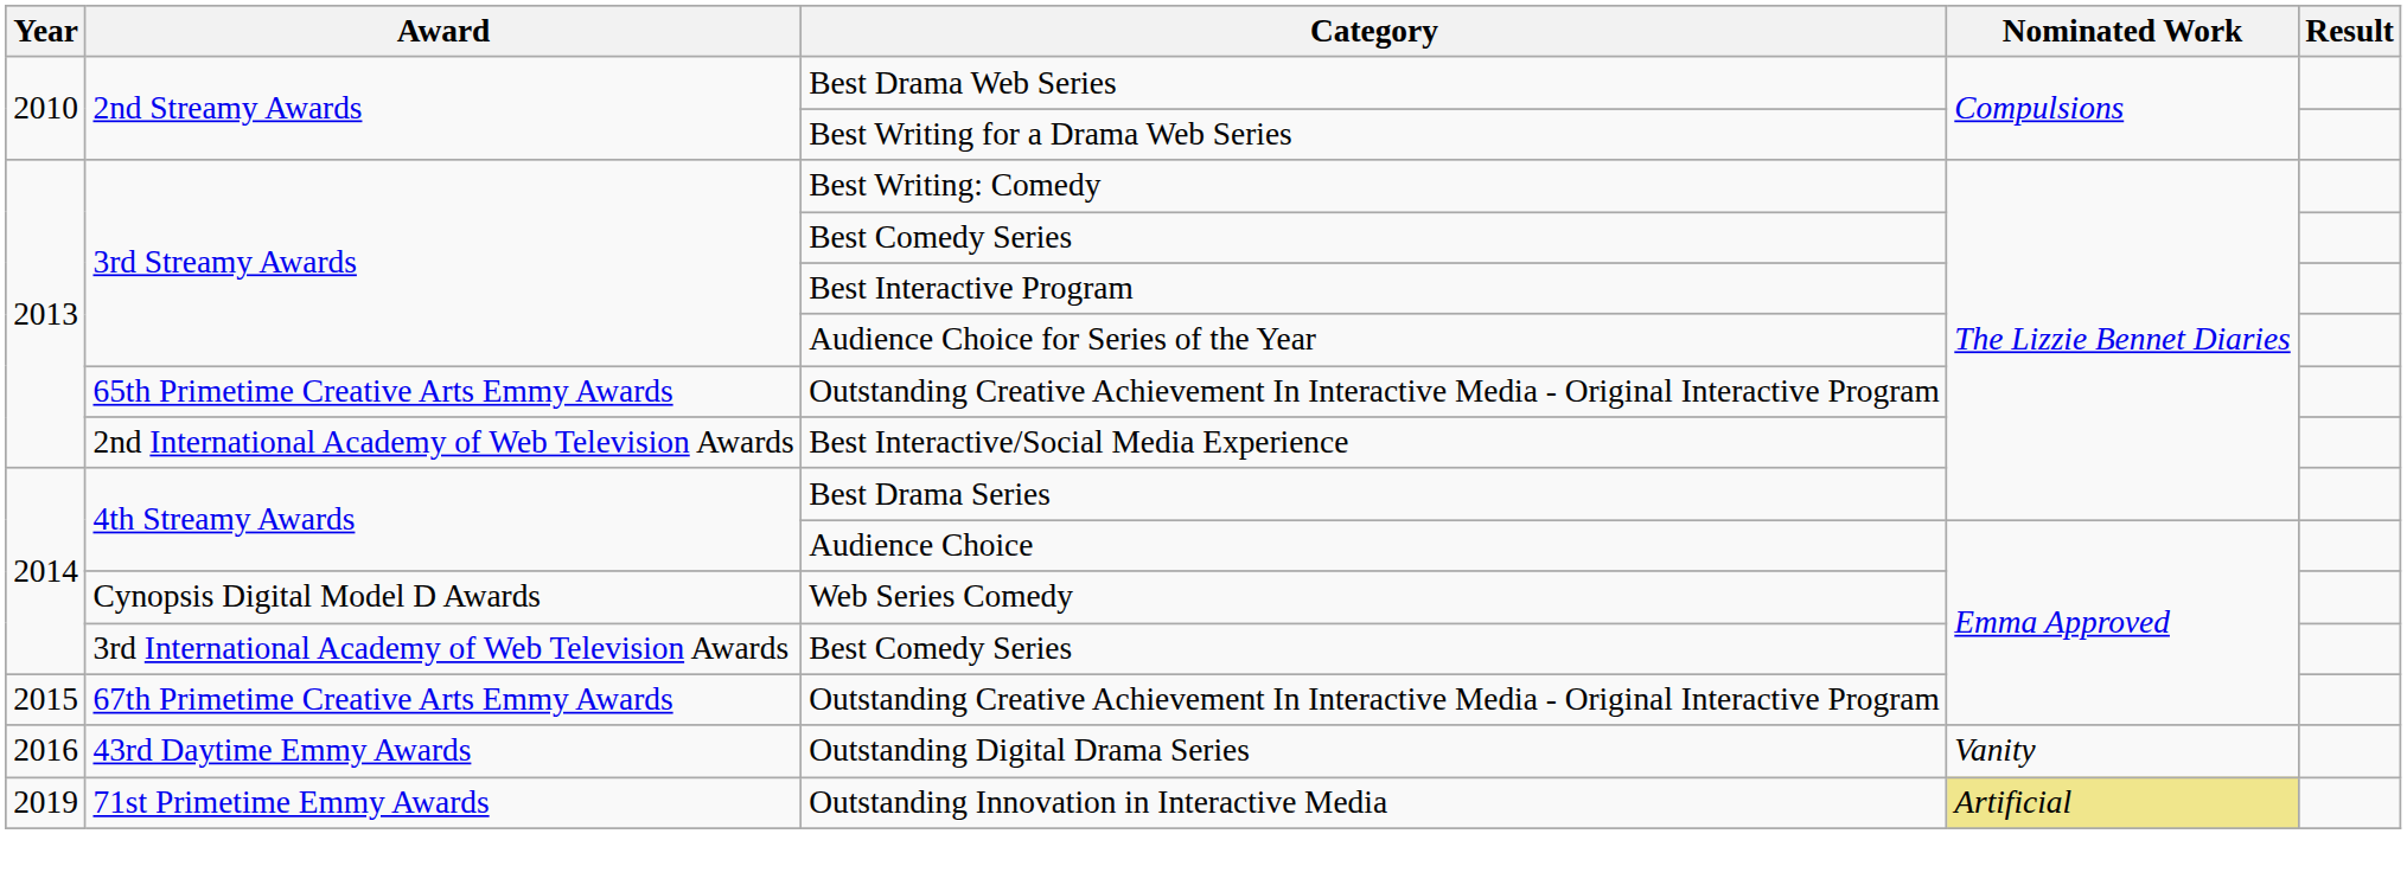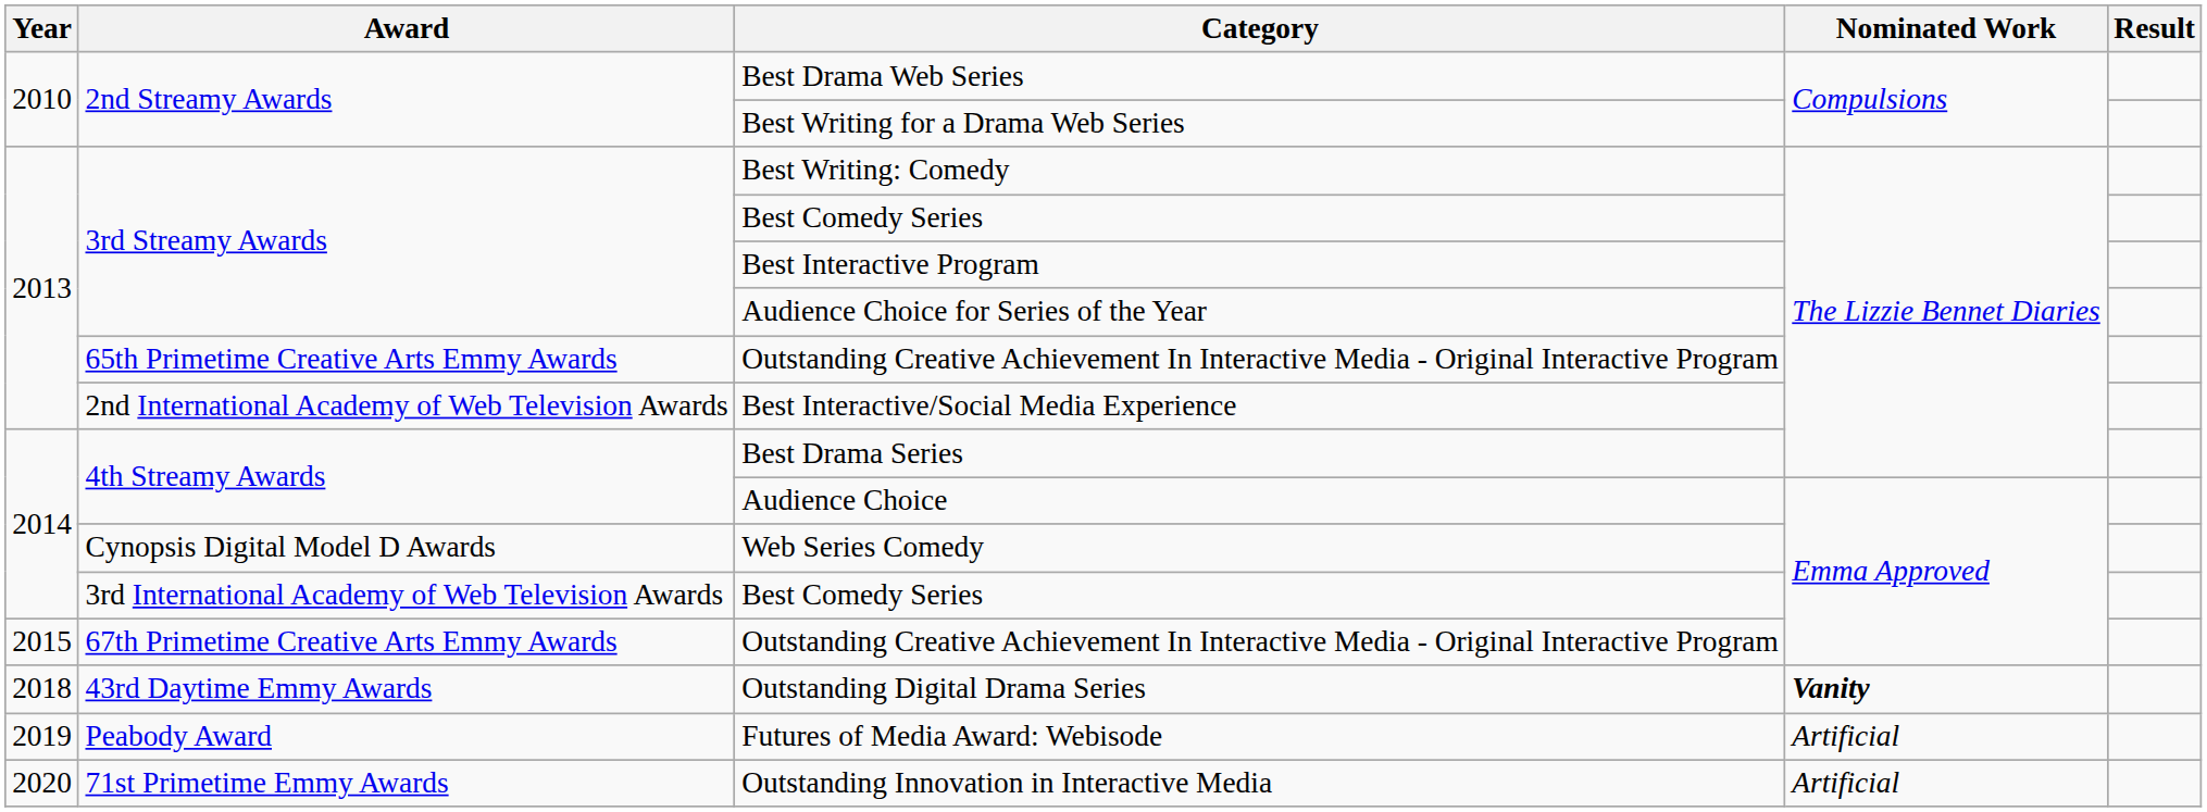 <table class="wikitable">
 <tr>
 <th>Year</th>
 <th>Award</th>
 <th>Category</th>
 <th>Nominated Work</th>
 <th>Result</th>
 </tr>
 <tr>
 <td rowspan="2">2010</td>
 <td rowspan="2"><a href='#'>2nd Streamy Awards</a></td>
 <td>Best Drama Web Series</td>
 <td rowspan="2"><em><a href='#'>Compulsions</a></em></td>
 <td></td>
 </tr>
 <tr>
 <td>Best Writing for a Drama Web Series</td>
 <td></td>
 </tr>
 <tr>
 <td rowspan="6">2013</td>
 <td rowspan="4"><a href='#'>3rd Streamy Awards</a></td>
 <td>Best Writing: Comedy</td>
 <td rowspan="7"><em><a href='#'>The Lizzie Bennet Diaries</a></em></td>
 <td></td>
 </tr>
 <tr>
 <td>Best Comedy Series</td>
 <td></td>
 </tr>
 <tr>
 <td>Best Interactive Program</td>
 <td></td>
 </tr>
 <tr>
 <td>Audience Choice for Series of the Year</td>
 <td></td>
 </tr>
 <tr>
 <td><a href='#'>65th Primetime Creative Arts Emmy Awards</a></td>
 <td>Outstanding Creative Achievement In Interactive Media - Original Interactive Program</td>
 <td></td>
 </tr>
 <tr>
 <td>2nd <a href='#'>International Academy of Web Television</a> Awards</td>
 <td>Best Interactive/Social Media Experience</td>
 <td></td>
 </tr>
 <tr>
 <td rowspan="4">2014</td>
 <td rowspan="2"><a href='#'>4th Streamy Awards</a></td>
 <td>Best Drama Series</td>
 <td></td>
 </tr>
 <tr>
 <td>Audience Choice</td>
 <td rowspan="4"><em><a href='#'>Emma Approved</a></em></td>
 <td></td>
 </tr>
 <tr>
 <td>Cynopsis Digital Model D Awards</td>
 <td>Web Series Comedy</td>
 <td></td>
 </tr>
 <tr>
 <td>3rd <a href='#'>International Academy of Web Television</a> Awards</td>
 <td>Best Comedy Series</td>
 <td></td>
 </tr>
 <tr>
 <td>2015</td>
 <td><a href='#'>67th Primetime Creative Arts Emmy Awards</a></td>
 <td>Outstanding Creative Achievement In Interactive Media - Original Interactive Program</td>
 <td></td>
 </tr>
 <tr>
-<td>2016</td>
+<td>2018</td>
 <td><a href='#'>43rd Daytime Emmy Awards</a></td>
 <td>Outstanding Digital Drama Series</td>
-<td><em>Vanity</em></td>
+<td><strong><em>Vanity</em></strong></td>
 <td></td>
 </tr>
 <tr>
 <td>2019</td>
+<td><a href='#'>Peabody Award</a></td>
+<td>Futures of Media Award: Webisode</td>
+<td><em>Artificial</em></td>
+<td></td>
+</tr>
+<tr>
+<td>2020</td>
 <td><a href='#'>71st Primetime Emmy Awards</a></td>
 <td>Outstanding Innovation in Interactive Media</td>
-<td style="background: khaki;"><em>Artificial</em></td>
+<td><em>Artificial</em></td>
 <td></td>
 </tr>
 </table>
